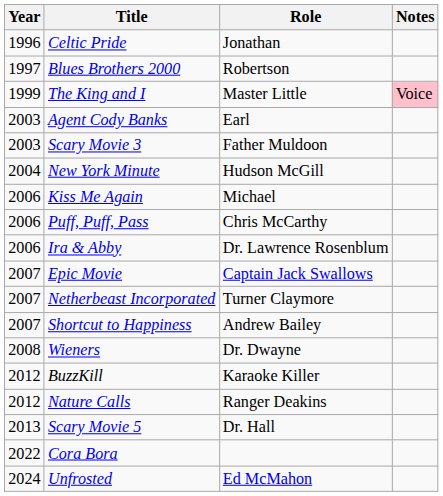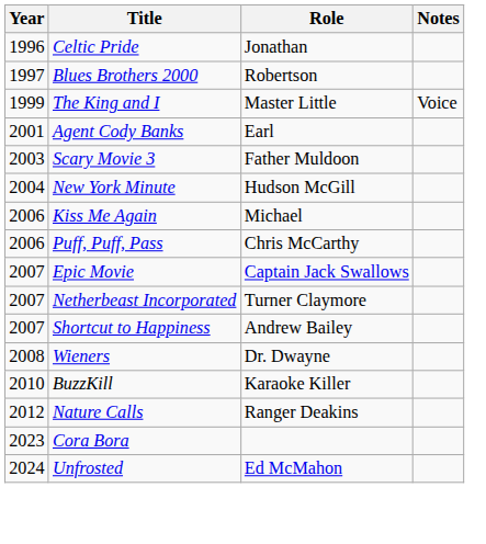 <table class="wikitable">
 <tr>
 <th>Year</th>
 <th>Title</th>
 <th>Role</th>
 <th>Notes</th>
 </tr>
 <tr>
 <td>1996</td>
 <td><em><a href='#'>Celtic Pride</a></em></td>
 <td>Jonathan</td>
 <td></td>
 </tr>
 <tr>
 <td>1997</td>
 <td><em><a href='#'>Blues Brothers 2000</a></em></td>
 <td>Robertson</td>
 <td></td>
 </tr>
 <tr>
 <td>1999</td>
 <td><a href='#'><em>The King and I</em></a></td>
 <td>Master Little</td>
-<td style="background: pink;">Voice</td>
+<td>Voice</td>
 </tr>
 <tr>
-<td>2003</td>
+<td>2001</td>
 <td><em><a href='#'>Agent Cody Banks</a></em></td>
 <td>Earl</td>
 <td></td>
 </tr>
 <tr>
 <td>2003</td>
 <td><em><a href='#'>Scary Movie 3</a></em></td>
 <td>Father Muldoon</td>
 <td></td>
 </tr>
 <tr>
 <td>2004</td>
 <td><a href='#'><em>New York Minute</em></a></td>
 <td>Hudson McGill</td>
 <td></td>
 </tr>
 <tr>
 <td>2006</td>
 <td><a href='#'><em>Kiss Me Again</em></a></td>
 <td>Michael</td>
 <td></td>
 </tr>
 <tr>
 <td>2006</td>
 <td><em><a href='#'>Puff, Puff, Pass</a></em></td>
 <td>Chris McCarthy</td>
 <td></td>
 </tr>
 <tr>
-<td>2006</td>
-<td><em><a href='#'>Ira & Abby</a></em></td>
-<td>Dr. Lawrence Rosenblum</td>
-<td></td>
-</tr>
-<tr>
 <td>2007</td>
 <td><em><a href='#'>Epic Movie</a></em></td>
 <td><a href='#'>Captain Jack Swallows</a></td>
 <td></td>
 </tr>
 <tr>
 <td>2007</td>
 <td><em><a href='#'>Netherbeast Incorporated</a></em></td>
 <td>Turner Claymore</td>
 <td></td>
 </tr>
 <tr>
 <td>2007</td>
 <td><em><a href='#'>Shortcut to Happiness</a></em></td>
 <td>Andrew Bailey</td>
 <td></td>
 </tr>
 <tr>
 <td>2008</td>
 <td><a href='#'><em>Wieners</em></a></td>
 <td>Dr. Dwayne</td>
 <td></td>
 </tr>
 <tr>
-<td>2012</td>
+<td>2010</td>
 <td><em>BuzzKill</em></td>
 <td>Karaoke Killer</td>
 <td></td>
 </tr>
 <tr>
 <td>2012</td>
 <td><em><a href='#'>Nature Calls</a></em></td>
 <td>Ranger Deakins</td>
 <td></td>
 </tr>
 <tr>
-<td>2013</td>
-<td><em><a href='#'>Scary Movie 5</a></em></td>
-<td>Dr. Hall</td>
-<td></td>
-</tr>
-<tr>
-<td>2022</td>
+<td>2023</td>
 <td><em><a href='#'>Cora Bora</a></em></td>
 <td></td>
 <td></td>
 </tr>
 <tr>
 <td>2024</td>
 <td><em><a href='#'>Unfrosted</a></em></td>
 <td><a href='#'>Ed McMahon</a></td>
 <td></td>
 </tr>
 </table>
